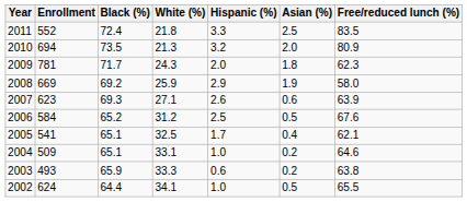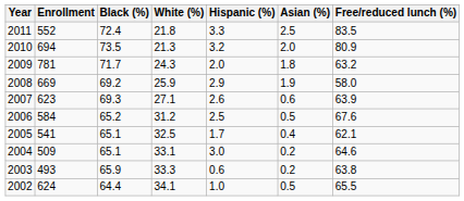 <table class="wikitable sortable collapsible" style="margin: 1em auto 1em auto;">
 <tr>
 <th>Year</th>
 <th>Enrollment</th>
 <th>Black (%)</th>
 <th>White (%)</th>
 <th>Hispanic (%)</th>
 <th>Asian (%)</th>
 <th>Free/reduced lunch (%)</th>
 </tr>
 <tr>
 <td>2011</td>
 <td>552</td>
 <td>72.4</td>
 <td>21.8</td>
 <td>3.3</td>
 <td>2.5</td>
 <td>83.5</td>
 </tr>
 <tr>
 <td>2010</td>
 <td>694</td>
 <td>73.5</td>
 <td>21.3</td>
 <td>3.2</td>
 <td>2.0</td>
 <td>80.9</td>
 </tr>
 <tr>
 <td>2009</td>
 <td>781</td>
 <td>71.7</td>
 <td>24.3</td>
 <td>2.0</td>
 <td>1.8</td>
-<td>62.3</td>
+<td>63.2</td>
 </tr>
 <tr>
 <td>2008</td>
 <td>669</td>
 <td>69.2</td>
 <td>25.9</td>
 <td>2.9</td>
 <td>1.9</td>
 <td>58.0</td>
 </tr>
 <tr>
 <td>2007</td>
 <td>623</td>
 <td>69.3</td>
 <td>27.1</td>
 <td>2.6</td>
 <td>0.6</td>
 <td>63.9</td>
 </tr>
 <tr>
 <td>2006</td>
 <td>584</td>
 <td>65.2</td>
 <td>31.2</td>
 <td>2.5</td>
 <td>0.5</td>
 <td>67.6</td>
 </tr>
 <tr>
 <td>2005</td>
 <td>541</td>
 <td>65.1</td>
 <td>32.5</td>
 <td>1.7</td>
 <td>0.4</td>
 <td>62.1</td>
 </tr>
 <tr>
 <td>2004</td>
 <td>509</td>
 <td>65.1</td>
 <td>33.1</td>
-<td>1.0</td>
+<td>3.0</td>
 <td>0.2</td>
 <td>64.6</td>
 </tr>
 <tr>
 <td>2003</td>
 <td>493</td>
 <td>65.9</td>
 <td>33.3</td>
 <td>0.6</td>
 <td>0.2</td>
 <td>63.8</td>
 </tr>
 <tr>
 <td>2002</td>
 <td>624</td>
 <td>64.4</td>
 <td>34.1</td>
 <td>1.0</td>
 <td>0.5</td>
 <td>65.5</td>
 </tr>
 </table>
